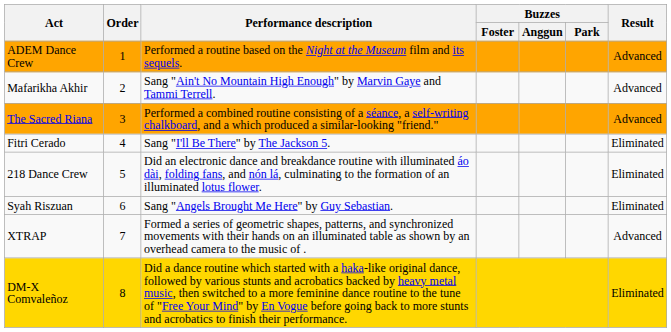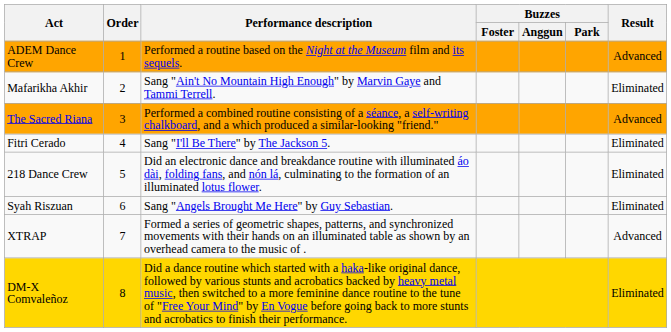 <table class="wikitable" style="text-align:center; line-height:17px; width:100%;">
 <tr>
 <th rowspan=2 style="width:15%">Act</th>
 <th rowspan=2 style="width:03%">Order</th>
 <th rowspan=2>Performance description</th>
 <th colspan=3>Buzzes</th>
 <th rowspan=2>Result</th>
 </tr>
 <tr>
 <th style="width:06.5%;">Foster</th>
 <th style="width:06.5%;">Anggun</th>
 <th style="width:06.5%;">Park</th>
 </tr>
 <tr bgcolor=orange>
 <td align="left">ADEM Dance Crew </td>
 <td>1</td>
 <td align="left">Performed a routine based on the <em><a href='#'>Night at the Museum</a></em> film and <a href='#'>its sequels</a>.</td>
 <td></td>
 <td></td>
 <td></td>
 <td>Advanced</td>
 </tr>
 <tr>
 <td align="left">Mafarikha Akhir</td>
 <td>2</td>
 <td align="left">Sang "<a href='#'>Ain't No Mountain High Enough</a>" by <a href='#'>Marvin Gaye</a> and <a href='#'>Tammi Terrell</a>.</td>
 <td></td>
 <td></td>
 <td></td>
-<td>Advanced</td>
+<td>Eliminated</td>
 </tr>
 <tr bgcolor=orange>
 <td align="left"><a href='#'>The Sacred Riana</a></td>
 <td>3</td>
 <td align="left">Performed a combined routine consisting of a <a href='#'>séance</a>, a <a href='#'>self-writing</a> <a href='#'>chalkboard</a>, and a  which produced a similar-looking "friend."</td>
 <td></td>
 <td></td>
 <td></td>
 <td>Advanced</td>
 </tr>
 <tr>
 <td align="left">Fitri Cerado</td>
 <td>4</td>
 <td align="left">Sang "<a href='#'>I'll Be There</a>" by <a href='#'>The Jackson 5</a>.</td>
 <td></td>
 <td></td>
 <td></td>
 <td>Eliminated</td>
 </tr>
 <tr>
 <td align="left">218 Dance Crew</td>
 <td>5</td>
 <td align="left">Did an electronic dance and breakdance routine with illuminated <a href='#'>áo dài</a>, <a href='#'>folding fans</a>, and <a href='#'>nón lá</a>, culminating to the formation of an illuminated <a href='#'>lotus flower</a>.</td>
 <td></td>
 <td></td>
 <td></td>
 <td>Eliminated</td>
 </tr>
 <tr>
 <td align="left">Syah Riszuan</td>
 <td>6</td>
 <td align="left">Sang "<a href='#'>Angels Brought Me Here</a>" by <a href='#'>Guy Sebastian</a>.</td>
 <td></td>
 <td></td>
 <td></td>
 <td>Eliminated</td>
 </tr>
 <tr>
 <td align="left">XTRAP</td>
 <td>7</td>
 <td align="left">Formed a series of geometric shapes, patterns, and synchronized movements with their hands on an illuminated table as shown by an overhead camera to the music of .</td>
 <td></td>
 <td></td>
 <td></td>
 <td>Advanced</td>
 </tr>
 <tr bgcolor=gold>
 <td align="left">DM-X Comvaleñoz</td>
 <td>8</td>
 <td align="left">Did a dance routine which started with a <a href='#'>haka</a>-like original dance, followed by various stunts and acrobatics backed by <a href='#'>heavy metal music</a>, then switched to a more feminine dance routine to the tune of "<a href='#'>Free Your Mind</a>" by <a href='#'>En Vogue</a> before going back to more stunts and acrobatics to finish their performance.</td>
 <td colspan="3"></td>
 <td>Eliminated</td>
 </tr>
 </table>
